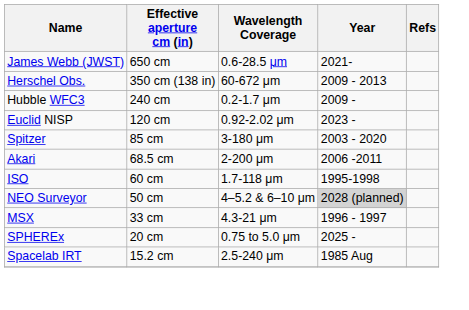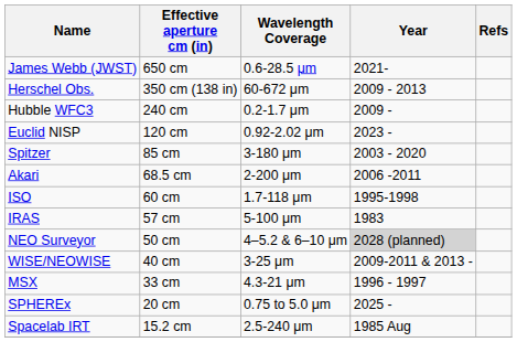 <table class="wikitable sortable">
 <tr>
 <th>Name</th>
 <th>Effective <br><a href='#'>aperture</a> <br><a href='#'>cm</a> (<a href='#'>in</a>)</th>
 <th>Wavelength<br> Coverage</th>
 <th>Year</th>
 <th>Refs</th>
 </tr>
 <tr>
 <td><a href='#'>James Webb (JWST)</a></td>
 <td>650 cm</td>
 <td>0.6-28.5 <a href='#'>μm</a></td>
 <td>2021-</td>
 <td></td>
 </tr>
 <tr>
 <td><a href='#'>Herschel Obs.</a></td>
 <td>350 cm (138 in)</td>
 <td>60-672 μm</td>
 <td>2009 - 2013</td>
 <td></td>
 </tr>
 <tr>
 <td>Hubble <a href='#'>WFC3</a></td>
 <td>240 cm</td>
 <td>0.2-1.7 μm</td>
 <td>2009 -</td>
 <td></td>
 </tr>
 <tr>
 <td><a href='#'>Euclid</a> NISP</td>
 <td>120 cm</td>
 <td>0.92-2.02 μm</td>
 <td>2023 -</td>
 <td></td>
 </tr>
 <tr>
 <td><a href='#'>Spitzer</a></td>
 <td>85 cm</td>
 <td>3-180 μm</td>
 <td>2003 - 2020</td>
 <td></td>
 </tr>
 <tr>
 <td><a href='#'>Akari</a></td>
 <td>68.5 cm</td>
 <td>2-200 μm</td>
 <td>2006 -2011</td>
 <td></td>
 </tr>
 <tr>
 <td><a href='#'>ISO</a></td>
 <td>60 cm</td>
 <td>1.7-118 μm</td>
 <td>1995-1998</td>
 <td></td>
 </tr>
 <tr>
+<td><a href='#'>IRAS</a></td>
+<td>57 cm</td>
+<td>5-100 μm</td>
+<td>1983</td>
+<td></td>
+</tr>
+<tr>
 <td><a href='#'>NEO Surveyor</a></td>
 <td>50 cm</td>
 <td>4–5.2 & 6–10 μm</td>
 <td style="background: lightgrey;">2028 (planned)</td>
+<td></td>
+</tr>
+<tr>
+<td><a href='#'>WISE/NEOWISE</a></td>
+<td>40 cm</td>
+<td>3-25 μm</td>
+<td>2009-2011 & 2013 -</td>
 <td></td>
 </tr>
 <tr>
 <td><a href='#'>MSX</a></td>
 <td>33 cm</td>
 <td>4.3-21 μm</td>
 <td>1996 - 1997</td>
 <td></td>
 </tr>
 <tr>
 <td><a href='#'>SPHEREx</a></td>
 <td>20 cm</td>
 <td>0.75 to 5.0 μm</td>
 <td>2025 -</td>
 <td></td>
 </tr>
 <tr>
 <td><a href='#'>Spacelab IRT</a></td>
 <td>15.2 cm</td>
 <td>2.5-240 μm</td>
 <td>1985 Aug</td>
 <td></td>
 </tr>
 <tr>
 </tr>
 </table>
